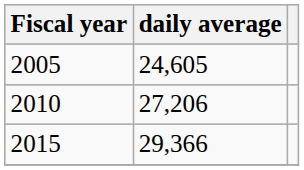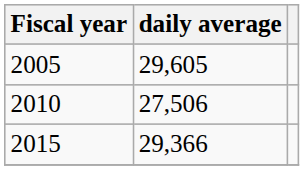 <table class="wikitable">
 <tr>
 <th>Fiscal year</th>
 <th>daily average</th>
 <th></th>
 </tr>
 <tr>
 <td>2005</td>
-<td>24,605</td>
+<td>29,605</td>
 <td></td>
 </tr>
 <tr>
 <td>2010</td>
-<td>27,206</td>
+<td>27,506</td>
 <td></td>
 </tr>
 <tr>
 <td>2015</td>
 <td>29,366</td>
 <td></td>
 </tr>
 <tr>
 </tr>
 </table>
